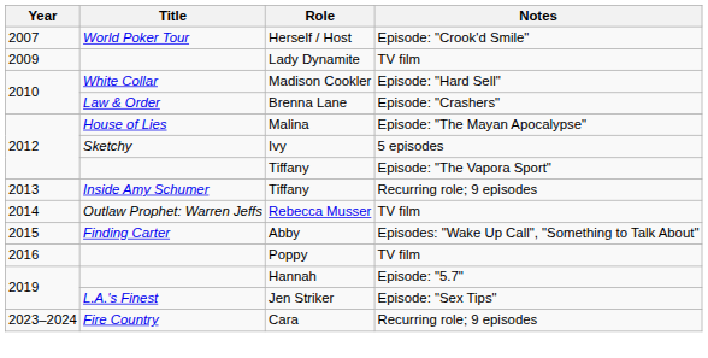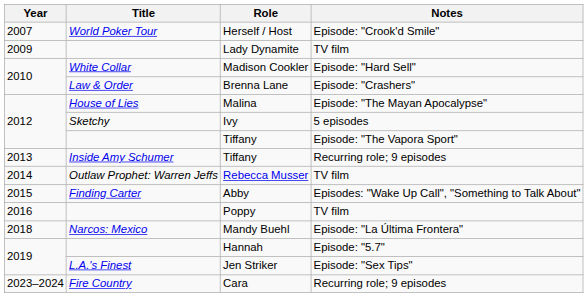 <table class="wikitable sortable">
 <tr>
 <th>Year</th>
 <th>Title</th>
 <th>Role</th>
 <th class="unsortable">Notes</th>
 </tr>
 <tr>
 <td>2007</td>
 <td><em><a href='#'>World Poker Tour</a></em></td>
 <td>Herself / Host</td>
 <td>Episode: "Crook'd Smile"</td>
 </tr>
 <tr>
 <td>2009</td>
 <td><em></em></td>
 <td>Lady Dynamite</td>
 <td>TV film</td>
 </tr>
 <tr>
 <td rowspan=2>2010</td>
 <td><em><a href='#'>White Collar</a></em></td>
 <td>Madison Cookler</td>
 <td>Episode: "Hard Sell"</td>
 </tr>
 <tr>
 <td><em><a href='#'>Law & Order</a></em></td>
 <td>Brenna Lane</td>
 <td>Episode: "Crashers"</td>
 </tr>
 <tr>
 <td rowspan=3>2012</td>
 <td><em><a href='#'>House of Lies</a></em></td>
 <td>Malina</td>
 <td>Episode: "The Mayan Apocalypse"</td>
 </tr>
 <tr>
 <td><em>Sketchy</em></td>
 <td>Ivy</td>
 <td>5 episodes</td>
 </tr>
 <tr>
 <td><em></em></td>
 <td>Tiffany</td>
 <td>Episode: "The Vapora Sport"</td>
 </tr>
 <tr>
 <td>2013</td>
 <td><em><a href='#'>Inside Amy Schumer</a></em></td>
 <td>Tiffany</td>
 <td>Recurring role; 9 episodes</td>
 </tr>
 <tr>
 <td>2014</td>
 <td><em>Outlaw Prophet: Warren Jeffs</em></td>
 <td><a href='#'>Rebecca Musser</a></td>
 <td>TV film</td>
 </tr>
 <tr>
 <td>2015</td>
 <td><em><a href='#'>Finding Carter</a></em></td>
 <td>Abby</td>
 <td>Episodes: "Wake Up Call", "Something to Talk About"</td>
 </tr>
 <tr>
 <td>2016</td>
 <td><em></em></td>
 <td>Poppy</td>
 <td>TV film</td>
 </tr>
 <tr>
+<td>2018</td>
+<td><em><a href='#'>Narcos: Mexico</a></em></td>
+<td>Mandy Buehl</td>
+<td>Episode: "La Última Frontera"</td>
+</tr>
+<tr>
 <td rowspan=2>2019</td>
 <td><em></em></td>
 <td>Hannah</td>
 <td>Episode: "5.7"</td>
 </tr>
 <tr>
 <td><em><a href='#'>L.A.'s Finest</a></em></td>
 <td>Jen Striker</td>
 <td>Episode: "Sex Tips"</td>
 </tr>
 <tr>
 <td>2023–2024</td>
 <td><em><a href='#'>Fire Country</a></em></td>
 <td>Cara</td>
 <td>Recurring role; 9 episodes</td>
 </tr>
 </table>
